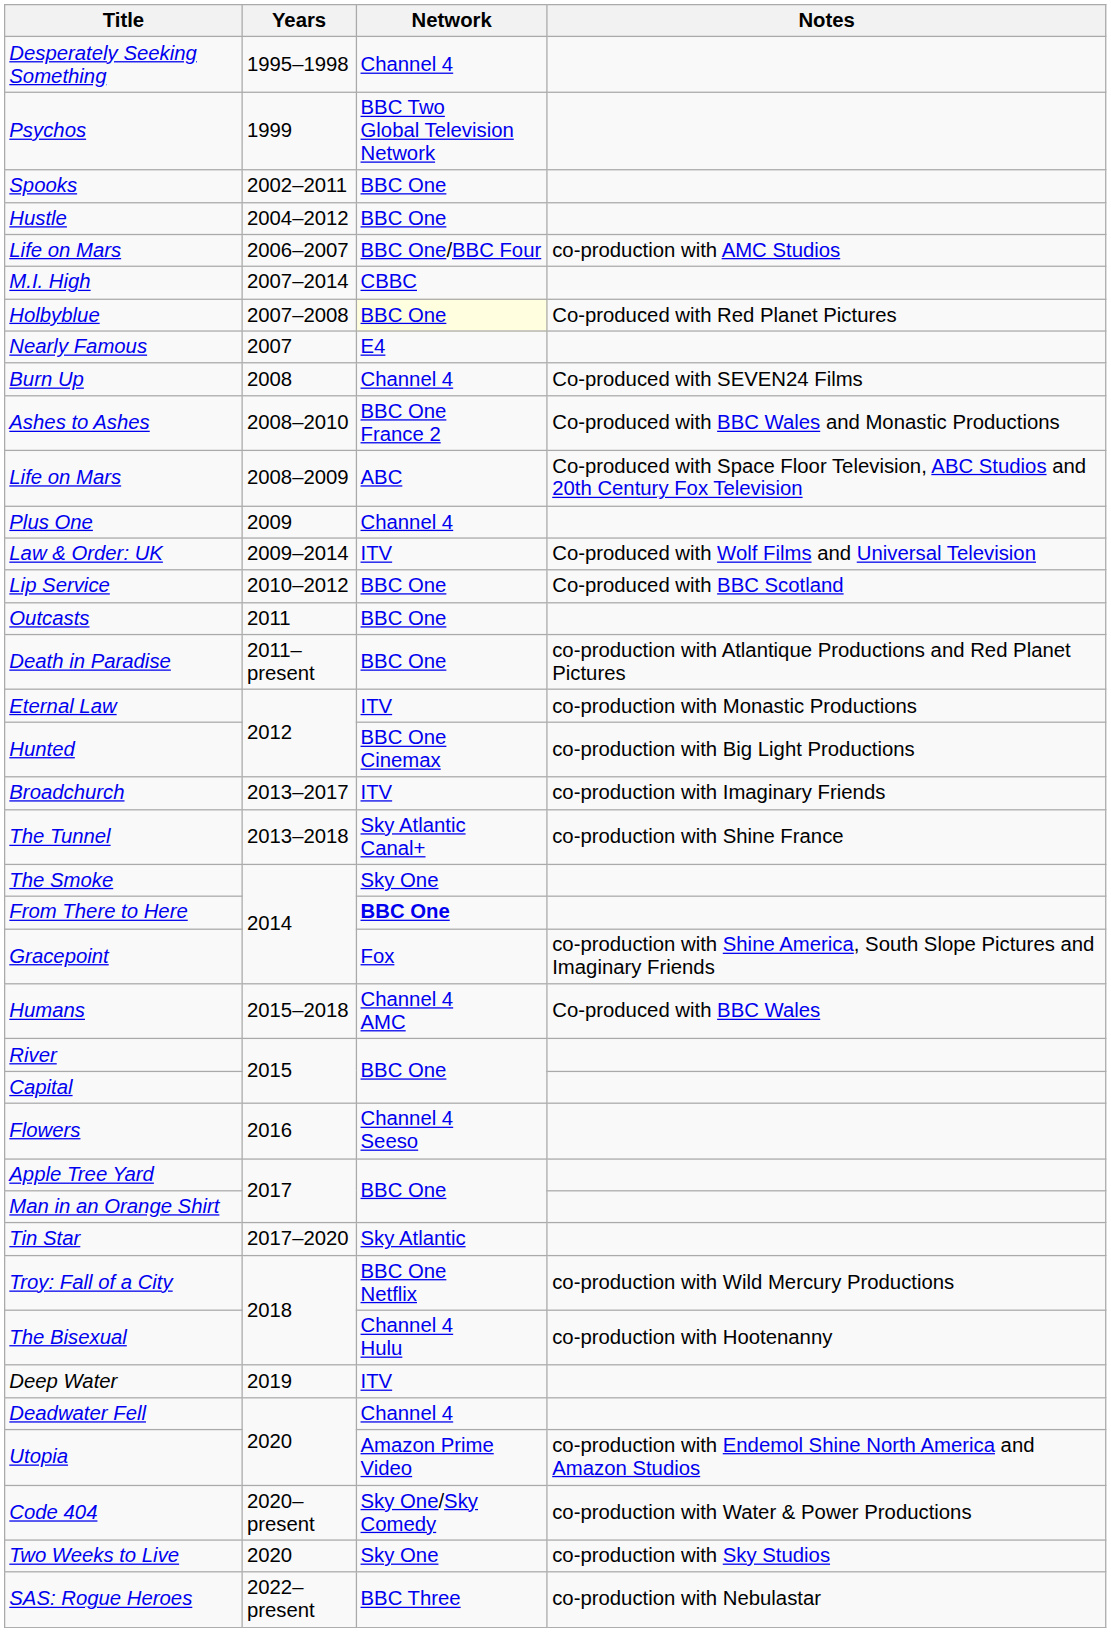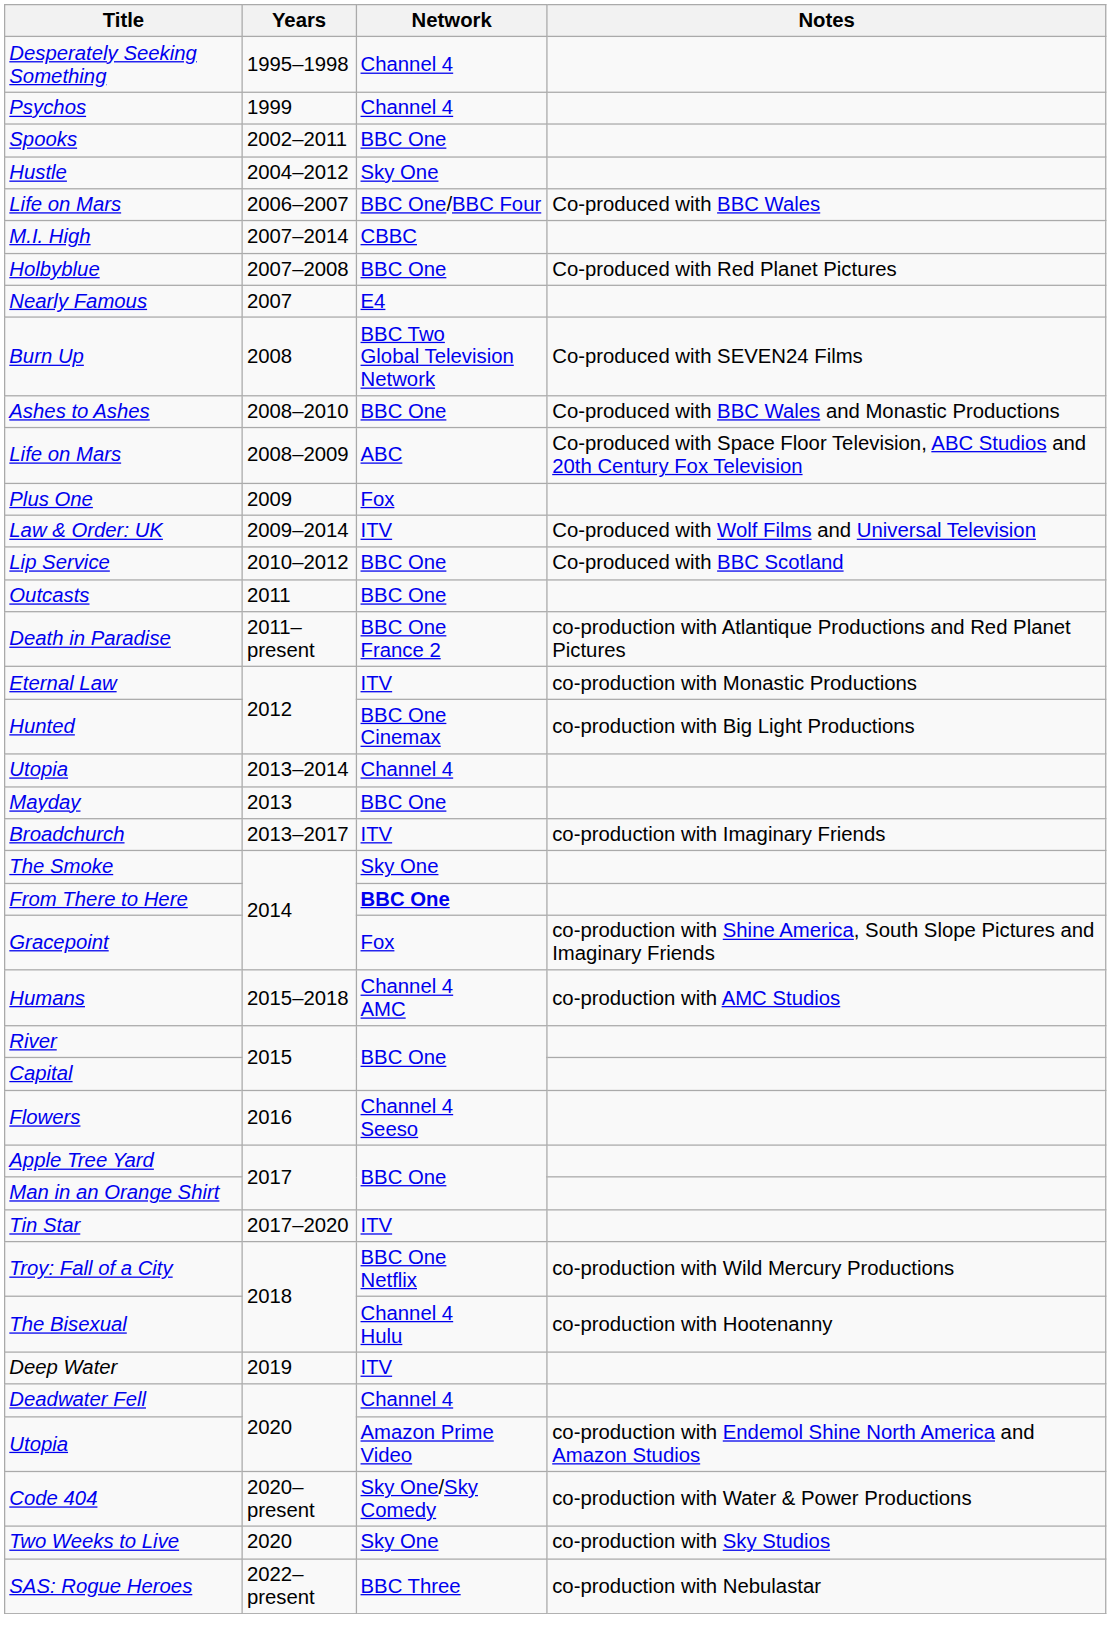 <table class="wikitable sortable">
 <tr>
 <th>Title</th>
 <th>Years</th>
 <th>Network</th>
 <th>Notes</th>
 </tr>
 <tr>
 <td><em><a href='#'>Desperately Seeking Something</a></em></td>
 <td>1995–1998</td>
 <td><a href='#'>Channel 4</a></td>
 <td></td>
 </tr>
 <tr>
 <td><em><a href='#'>Psychos</a></em></td>
 <td>1999</td>
-<td><a href='#'>BBC Two</a><br><a href='#'>Global Television Network</a></td>
+<td><a href='#'>Channel 4</a></td>
 <td></td>
 </tr>
 <tr>
 <td><em><a href='#'>Spooks</a></em></td>
 <td>2002–2011</td>
 <td><a href='#'>BBC One</a></td>
 <td></td>
 </tr>
 <tr>
 <td><em><a href='#'>Hustle</a></em></td>
 <td>2004–2012</td>
-<td><a href='#'>BBC One</a></td>
+<td><a href='#'>Sky One</a></td>
 <td></td>
 </tr>
 <tr>
 <td><em><a href='#'>Life on Mars</a></em></td>
 <td>2006–2007</td>
 <td><a href='#'>BBC One</a>/<a href='#'>BBC Four</a></td>
-<td>co-production with <a href='#'>AMC Studios</a></td>
+<td>Co-produced with <a href='#'>BBC Wales</a></td>
 </tr>
 <tr>
 <td><em><a href='#'>M.I. High</a></em></td>
 <td>2007–2014</td>
 <td><a href='#'>CBBC</a></td>
 <td></td>
 </tr>
 <tr>
 <td><em><a href='#'>Holbyblue</a></em></td>
 <td>2007–2008</td>
-<td style="background: lightyellow;"><a href='#'>BBC One</a></td>
+<td><a href='#'>BBC One</a></td>
 <td>Co-produced with Red Planet Pictures</td>
 </tr>
 <tr>
 <td><em><a href='#'>Nearly Famous</a></em></td>
 <td>2007</td>
 <td><a href='#'>E4</a></td>
 <td></td>
 </tr>
 <tr>
 <td><em><a href='#'>Burn Up</a></em></td>
 <td>2008</td>
-<td><a href='#'>Channel 4</a></td>
+<td><a href='#'>BBC Two</a><br><a href='#'>Global Television Network</a></td>
 <td>Co-produced with SEVEN24 Films</td>
 </tr>
 <tr>
 <td><em><a href='#'>Ashes to Ashes</a></em></td>
 <td>2008–2010</td>
-<td><a href='#'>BBC One</a><br><a href='#'>France 2</a></td>
+<td><a href='#'>BBC One</a></td>
 <td>Co-produced with <a href='#'>BBC Wales</a> and Monastic Productions</td>
 </tr>
 <tr>
 <td><em><a href='#'>Life on Mars</a></em></td>
 <td>2008–2009</td>
 <td><a href='#'>ABC</a></td>
 <td>Co-produced with Space Floor Television, <a href='#'>ABC Studios</a> and <a href='#'>20th Century Fox Television</a></td>
 </tr>
 <tr>
 <td><em><a href='#'>Plus One</a></em></td>
 <td>2009</td>
-<td><a href='#'>Channel 4</a></td>
+<td><a href='#'>Fox</a></td>
 <td></td>
 </tr>
 <tr>
 <td><em><a href='#'>Law & Order: UK</a></em></td>
 <td>2009–2014</td>
 <td><a href='#'>ITV</a></td>
 <td>Co-produced with <a href='#'>Wolf Films</a> and <a href='#'>Universal Television</a></td>
 </tr>
 <tr>
 <td><em><a href='#'>Lip Service</a></em></td>
 <td>2010–2012</td>
 <td><a href='#'>BBC One</a></td>
 <td>Co-produced with <a href='#'>BBC Scotland</a></td>
 </tr>
 <tr>
 <td><em><a href='#'>Outcasts</a></em></td>
 <td>2011</td>
 <td><a href='#'>BBC One</a></td>
 <td></td>
 </tr>
 <tr>
 <td><em><a href='#'>Death in Paradise</a></em></td>
 <td>2011–present</td>
-<td><a href='#'>BBC One</a></td>
+<td><a href='#'>BBC One</a><br><a href='#'>France 2</a></td>
 <td>co-production with Atlantique Productions and Red Planet Pictures</td>
 </tr>
 <tr>
 <td><em><a href='#'>Eternal Law</a></em></td>
 <td rowspan="2">2012</td>
 <td><a href='#'>ITV</a></td>
 <td>co-production with Monastic Productions</td>
 </tr>
 <tr>
 <td><em><a href='#'>Hunted</a></em></td>
 <td><a href='#'>BBC One</a><br><a href='#'>Cinemax</a></td>
 <td>co-production with Big Light Productions</td>
 </tr>
 <tr>
+<td><em><a href='#'>Utopia</a></em></td>
+<td>2013–2014</td>
+<td><a href='#'>Channel 4</a></td>
+<td></td>
+</tr>
+<tr>
+<td><em><a href='#'>Mayday</a></em></td>
+<td>2013</td>
+<td><a href='#'>BBC One</a></td>
+<td></td>
+</tr>
+<tr>
 <td><em><a href='#'>Broadchurch</a></em></td>
 <td>2013–2017</td>
 <td><a href='#'>ITV</a></td>
 <td>co-production with Imaginary Friends</td>
-</tr>
-<tr>
-<td><em><a href='#'>The Tunnel</a></em></td>
-<td>2013–2018</td>
-<td><a href='#'>Sky Atlantic</a><br><a href='#'>Canal+</a></td>
-<td>co-production with Shine France</td>
 </tr>
 <tr>
 <td><em><a href='#'>The Smoke</a></em></td>
 <td rowspan="3">2014</td>
 <td><a href='#'>Sky One</a></td>
 <td></td>
 </tr>
 <tr>
 <td><em><a href='#'>From There to Here</a></em></td>
 <td><strong><a href='#'>BBC One</a></strong></td>
 <td></td>
 </tr>
 <tr>
 <td><em><a href='#'>Gracepoint</a></em></td>
 <td><a href='#'>Fox</a></td>
 <td>co-production with <a href='#'>Shine America</a>, South Slope Pictures and Imaginary Friends</td>
 </tr>
 <tr>
 <td><em><a href='#'>Humans</a></em></td>
 <td>2015–2018</td>
 <td><a href='#'>Channel 4</a><br><a href='#'>AMC</a></td>
-<td>Co-produced with <a href='#'>BBC Wales</a></td>
+<td>co-production with <a href='#'>AMC Studios</a></td>
 </tr>
 <tr>
 <td><em><a href='#'>River</a></em></td>
 <td rowspan="2">2015</td>
 <td rowspan="2"><a href='#'>BBC One</a></td>
 <td></td>
 </tr>
 <tr>
 <td><em><a href='#'>Capital</a></em></td>
 <td></td>
 </tr>
 <tr>
 <td><em><a href='#'>Flowers</a></em></td>
 <td>2016</td>
 <td><a href='#'>Channel 4</a><br><a href='#'>Seeso</a></td>
 <td></td>
 </tr>
 <tr>
 <td><em><a href='#'>Apple Tree Yard</a></em></td>
 <td rowspan="2">2017</td>
 <td rowspan="2"><a href='#'>BBC One</a></td>
 <td></td>
 </tr>
 <tr>
 <td><em><a href='#'>Man in an Orange Shirt</a></em></td>
 <td></td>
 </tr>
 <tr>
 <td><em><a href='#'>Tin Star</a></em></td>
 <td>2017–2020</td>
-<td><a href='#'>Sky Atlantic</a></td>
+<td><a href='#'>ITV</a></td>
 <td></td>
 </tr>
 <tr>
 <td><em><a href='#'>Troy: Fall of a City</a></em></td>
 <td rowspan="2">2018</td>
 <td><a href='#'>BBC One</a><br><a href='#'>Netflix</a></td>
 <td>co-production with Wild Mercury Productions</td>
 </tr>
 <tr>
 <td><em><a href='#'>The Bisexual</a></em></td>
 <td><a href='#'>Channel 4</a><br><a href='#'>Hulu</a></td>
 <td>co-production with Hootenanny</td>
 </tr>
 <tr>
 <td><em>Deep Water</em></td>
 <td>2019</td>
 <td><a href='#'>ITV</a></td>
 <td></td>
 </tr>
 <tr>
 <td><em><a href='#'>Deadwater Fell</a></em></td>
 <td rowspan="2">2020</td>
 <td><a href='#'>Channel 4</a></td>
 <td></td>
 </tr>
 <tr>
 <td><em><a href='#'>Utopia</a></em></td>
 <td><a href='#'>Amazon Prime Video</a></td>
 <td>co-production with <a href='#'>Endemol Shine North America</a> and <a href='#'>Amazon Studios</a></td>
 </tr>
 <tr>
 <td><em><a href='#'>Code 404</a></em></td>
 <td>2020–present</td>
 <td><a href='#'>Sky One</a>/<a href='#'>Sky Comedy</a></td>
 <td>co-production with Water & Power Productions</td>
 </tr>
 <tr>
 <td><em><a href='#'>Two Weeks to Live</a></em></td>
 <td>2020</td>
 <td><a href='#'>Sky One</a></td>
 <td>co-production with <a href='#'>Sky Studios</a></td>
 </tr>
 <tr>
 <td><em><a href='#'>SAS: Rogue Heroes</a></em></td>
 <td>2022–present</td>
 <td><a href='#'>BBC Three</a></td>
 <td>co-production with Nebulastar</td>
 </tr>
 </table>
